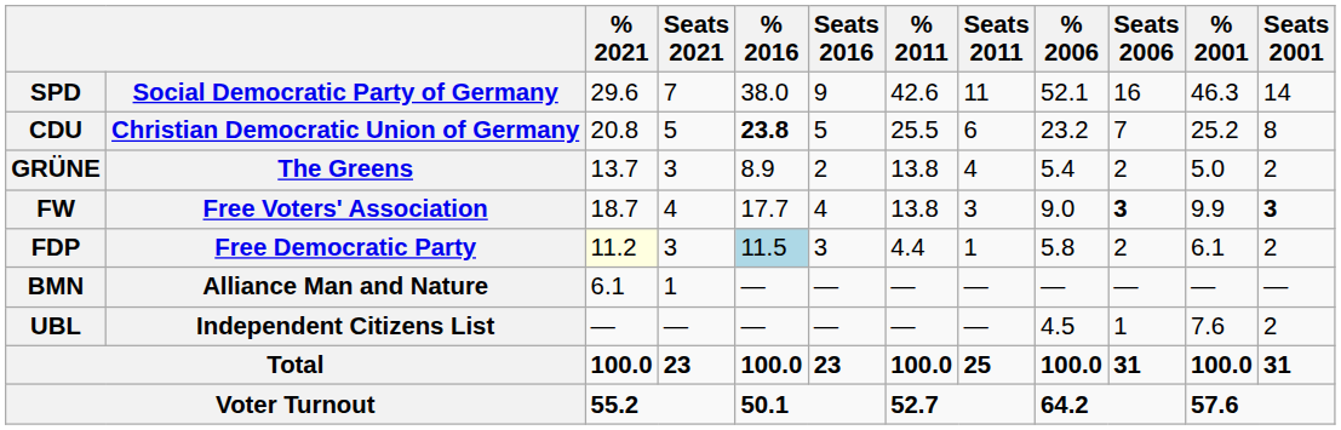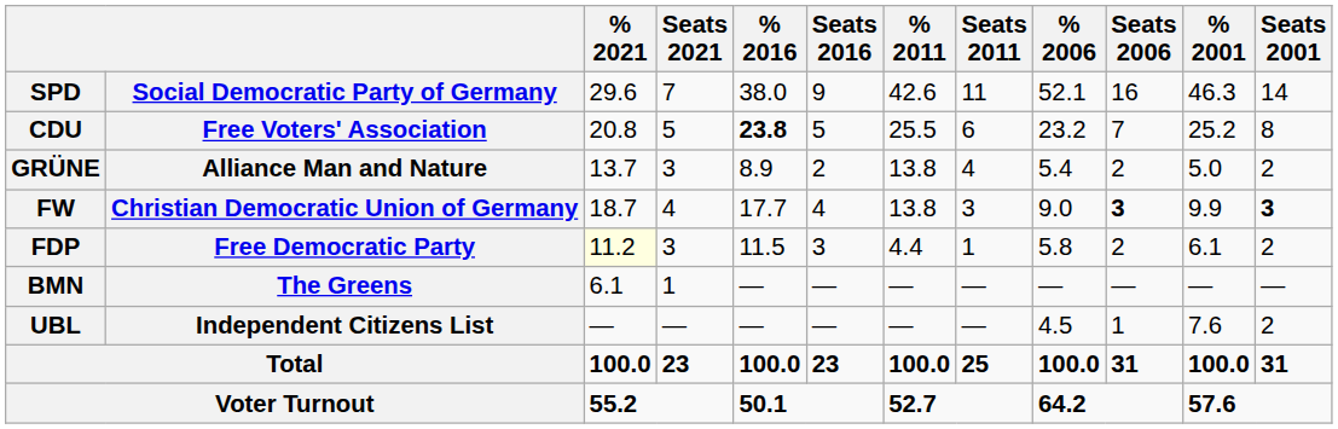 <table class="wikitable">
 <tr>
 <th colspan="2"></th>
 <th>%<br>2021</th>
 <th>Seats<br>2021</th>
 <th>%<br>2016</th>
 <th>Seats<br>2016</th>
 <th>%<br>2011</th>
 <th>Seats<br>2011</th>
 <th>%<br>2006</th>
 <th>Seats<br>2006</th>
 <th>%<br>2001</th>
 <th>Seats<br>2001</th>
 </tr>
 <tr>
 <th>SPD</th>
 <th><a href='#'>Social Democratic Party of Germany</a></th>
 <td>29.6</td>
 <td>7</td>
 <td>38.0</td>
 <td>9</td>
 <td>42.6</td>
 <td>11</td>
 <td>52.1</td>
 <td>16</td>
 <td>46.3</td>
 <td>14</td>
 </tr>
 <tr>
 <th>CDU</th>
-<th><a href='#'>Christian Democratic Union of Germany</a></th>
+<th><a href='#'>Free Voters' Association</a></th>
 <td>20.8</td>
 <td>5</td>
 <td><strong>23.8</strong></td>
 <td>5</td>
 <td>25.5</td>
 <td>6</td>
 <td>23.2</td>
 <td>7</td>
 <td>25.2</td>
 <td>8</td>
 </tr>
 <tr>
 <th>GRÜNE</th>
-<th><a href='#'>The Greens</a></th>
+<th>Alliance Man and Nature</th>
 <td>13.7</td>
 <td>3</td>
 <td>8.9</td>
 <td>2</td>
 <td>13.8</td>
 <td>4</td>
 <td>5.4</td>
 <td>2</td>
 <td>5.0</td>
 <td>2</td>
 </tr>
 <tr>
 <th>FW</th>
-<th><a href='#'>Free Voters' Association</a></th>
+<th><a href='#'>Christian Democratic Union of Germany</a></th>
 <td>18.7</td>
 <td>4</td>
 <td>17.7</td>
 <td>4</td>
 <td>13.8</td>
 <td>3</td>
 <td>9.0</td>
 <td><strong>3</strong></td>
 <td>9.9</td>
 <td><strong>3</strong></td>
 </tr>
 <tr>
 <th>FDP</th>
 <th><a href='#'>Free Democratic Party</a></th>
 <td style="background: lightyellow;">11.2</td>
 <td>3</td>
-<td style="background: lightblue;">11.5</td>
+<td>11.5</td>
 <td>3</td>
 <td>4.4</td>
 <td>1</td>
 <td>5.8</td>
 <td>2</td>
 <td>6.1</td>
 <td>2</td>
 </tr>
 <tr>
 <th>BMN</th>
-<th>Alliance Man and Nature</th>
+<th><a href='#'>The Greens</a></th>
 <td>6.1</td>
 <td>1</td>
 <td>—</td>
 <td>—</td>
 <td>—</td>
 <td>—</td>
 <td>—</td>
 <td>—</td>
 <td>—</td>
 <td>—</td>
 </tr>
 <tr>
 <th>UBL</th>
 <th>Independent Citizens List</th>
 <td>—</td>
 <td>—</td>
 <td>—</td>
 <td>—</td>
 <td>—</td>
 <td>—</td>
 <td>4.5</td>
 <td>1</td>
 <td>7.6</td>
 <td>2</td>
 </tr>
 <tr>
 <th colspan="2"><strong>Total</strong></th>
 <td><strong>100.0</strong></td>
 <td><strong>23</strong></td>
 <td><strong>100.0</strong></td>
 <td><strong>23</strong></td>
 <td><strong>100.0</strong></td>
 <td><strong>25</strong></td>
 <td><strong>100.0</strong></td>
 <td><strong>31</strong></td>
 <td><strong>100.0</strong></td>
 <td><strong>31</strong></td>
 </tr>
 <tr>
 <th colspan="2"><strong>Voter Turnout</strong></th>
 <td colspan="2"><strong>55.2</strong></td>
 <td colspan="2"><strong>50.1</strong></td>
 <td colspan="2"><strong>52.7</strong></td>
 <td colspan="2"><strong>64.2</strong></td>
 <td colspan="2"><strong>57.6</strong></td>
 </tr>
 </table>
